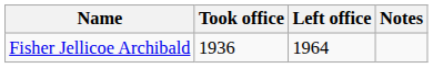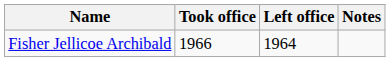 <table class="wikitable">
 <tr>
 <th>Name</th>
 <th>Took office</th>
 <th>Left office</th>
 <th>Notes</th>
 </tr>
 <tr>
 <td><a href='#'>Fisher Jellicoe Archibald</a></td>
-<td>1936</td>
+<td>1966</td>
 <td>1964</td>
 <td></td>
 </tr>
 </table>
